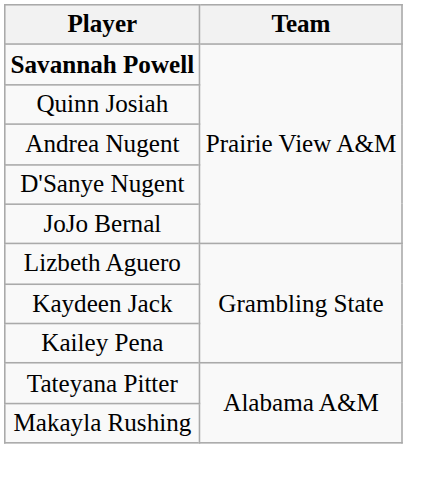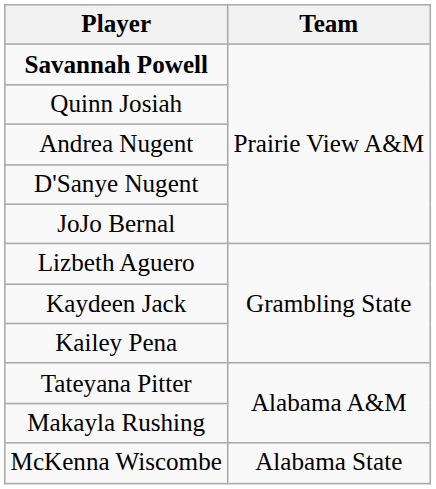 <table class="wikitable" style="text-align: center;">
 <tr>
 <th>Player</th>
 <th>Team</th>
 </tr>
 <tr>
 <td><strong>Savannah Powell</strong></td>
 <td rowspan=5>Prairie View A&M</td>
 </tr>
 <tr>
 <td>Quinn Josiah</td>
 </tr>
 <tr>
 <td>Andrea Nugent</td>
 </tr>
 <tr>
 <td>D'Sanye Nugent</td>
 </tr>
 <tr>
 <td>JoJo Bernal</td>
 </tr>
 <tr>
 <td>Lizbeth Aguero</td>
 <td rowspan=3>Grambling State</td>
 </tr>
 <tr>
 <td>Kaydeen Jack</td>
 </tr>
 <tr>
 <td>Kailey Pena</td>
 </tr>
 <tr>
 <td>Tateyana Pitter</td>
 <td rowspan=2>Alabama A&M</td>
 </tr>
 <tr>
 <td>Makayla Rushing</td>
 </tr>
+<tr>
+<td>McKenna Wiscombe</td>
+<td>Alabama State</td>
+</tr>
 </table>
